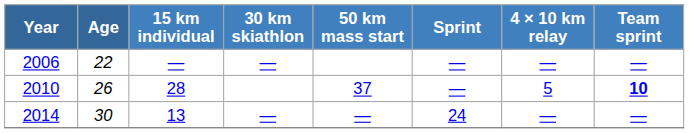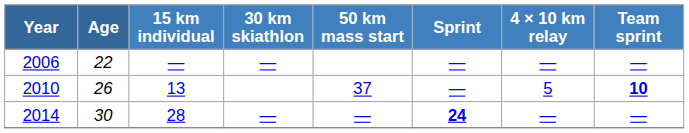 <table class="wikitable" style="font-size:95%; text-align:center; border:grey solid 1px; border-collapse:collapse; background:#ffffff;">
 <tr>
 <th style="background-color:#369; color:white; width:60px;"> Year </th>
 <th style="background-color:#369; color:white; width:40px;"> Age </th>
 <th style="background-color:#4180be; color:white; width:75px;"> 15 km <br> individual </th>
 <th style="background-color:#4180be; color:white; width:75px;"> 30 km <br> skiathlon </th>
 <th style="background-color:#4180be; color:white; width:75px;"> 50 km <br> mass start </th>
 <th style="background-color:#4180be; color:white; width:75px;"> Sprint </th>
 <th style="background-color:#4180be; color:white; width:75px;"> 4 × 10 km <br> relay </th>
 <th style="background-color:#4180be; color:white; width:75px;"> Team <br> sprint </th>
 </tr>
 <tr>
 <td><a href='#'>2006</a></td>
 <td><em>22</em></td>
 <td><a href='#'>—</a></td>
 <td><a href='#'>—</a></td>
 <td><a href='#'></a></td>
 <td><a href='#'>—</a></td>
 <td><a href='#'>—</a></td>
 <td><a href='#'>—</a></td>
 </tr>
 <tr>
 <td><a href='#'>2010</a></td>
 <td><em>26</em></td>
-<td><a href='#'>28</a></td>
+<td><a href='#'>13</a></td>
 <td><a href='#'></a></td>
 <td><a href='#'>37</a></td>
 <td><a href='#'>—</a></td>
 <td><a href='#'>5</a></td>
 <td><strong><a href='#'>10</a></strong></td>
 </tr>
 <tr>
 <td><a href='#'>2014</a></td>
 <td><em>30</em></td>
-<td><a href='#'>13</a></td>
+<td><a href='#'>28</a></td>
 <td><a href='#'>—</a></td>
 <td><a href='#'>—</a></td>
-<td><a href='#'>24</a></td>
+<td><strong><a href='#'>24</a></strong></td>
 <td><a href='#'>—</a></td>
 <td><a href='#'>—</a></td>
 </tr>
 <tr>
 </tr>
 </table>
